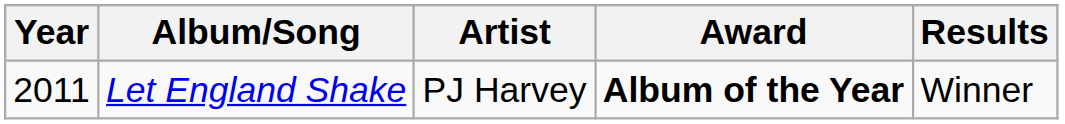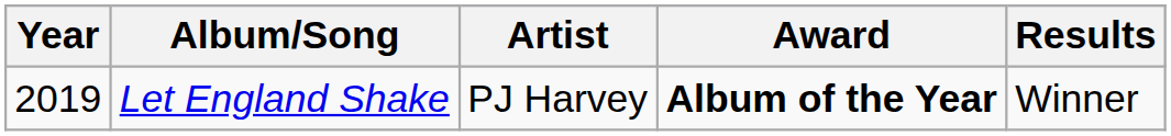 <table class="wikitable">
 <tr style="background:#b0c4de; text-align:center;">
 <th>Year</th>
 <th>Album/Song</th>
 <th>Artist</th>
 <th>Award</th>
 <th>Results</th>
 </tr>
 <tr>
-<td>2011</td>
+<td>2019</td>
 <td><em><a href='#'>Let England Shake</a></em></td>
 <td>PJ Harvey</td>
 <td><strong>Album of the Year</strong></td>
 <td>Winner</td>
 </tr>
 </table>
